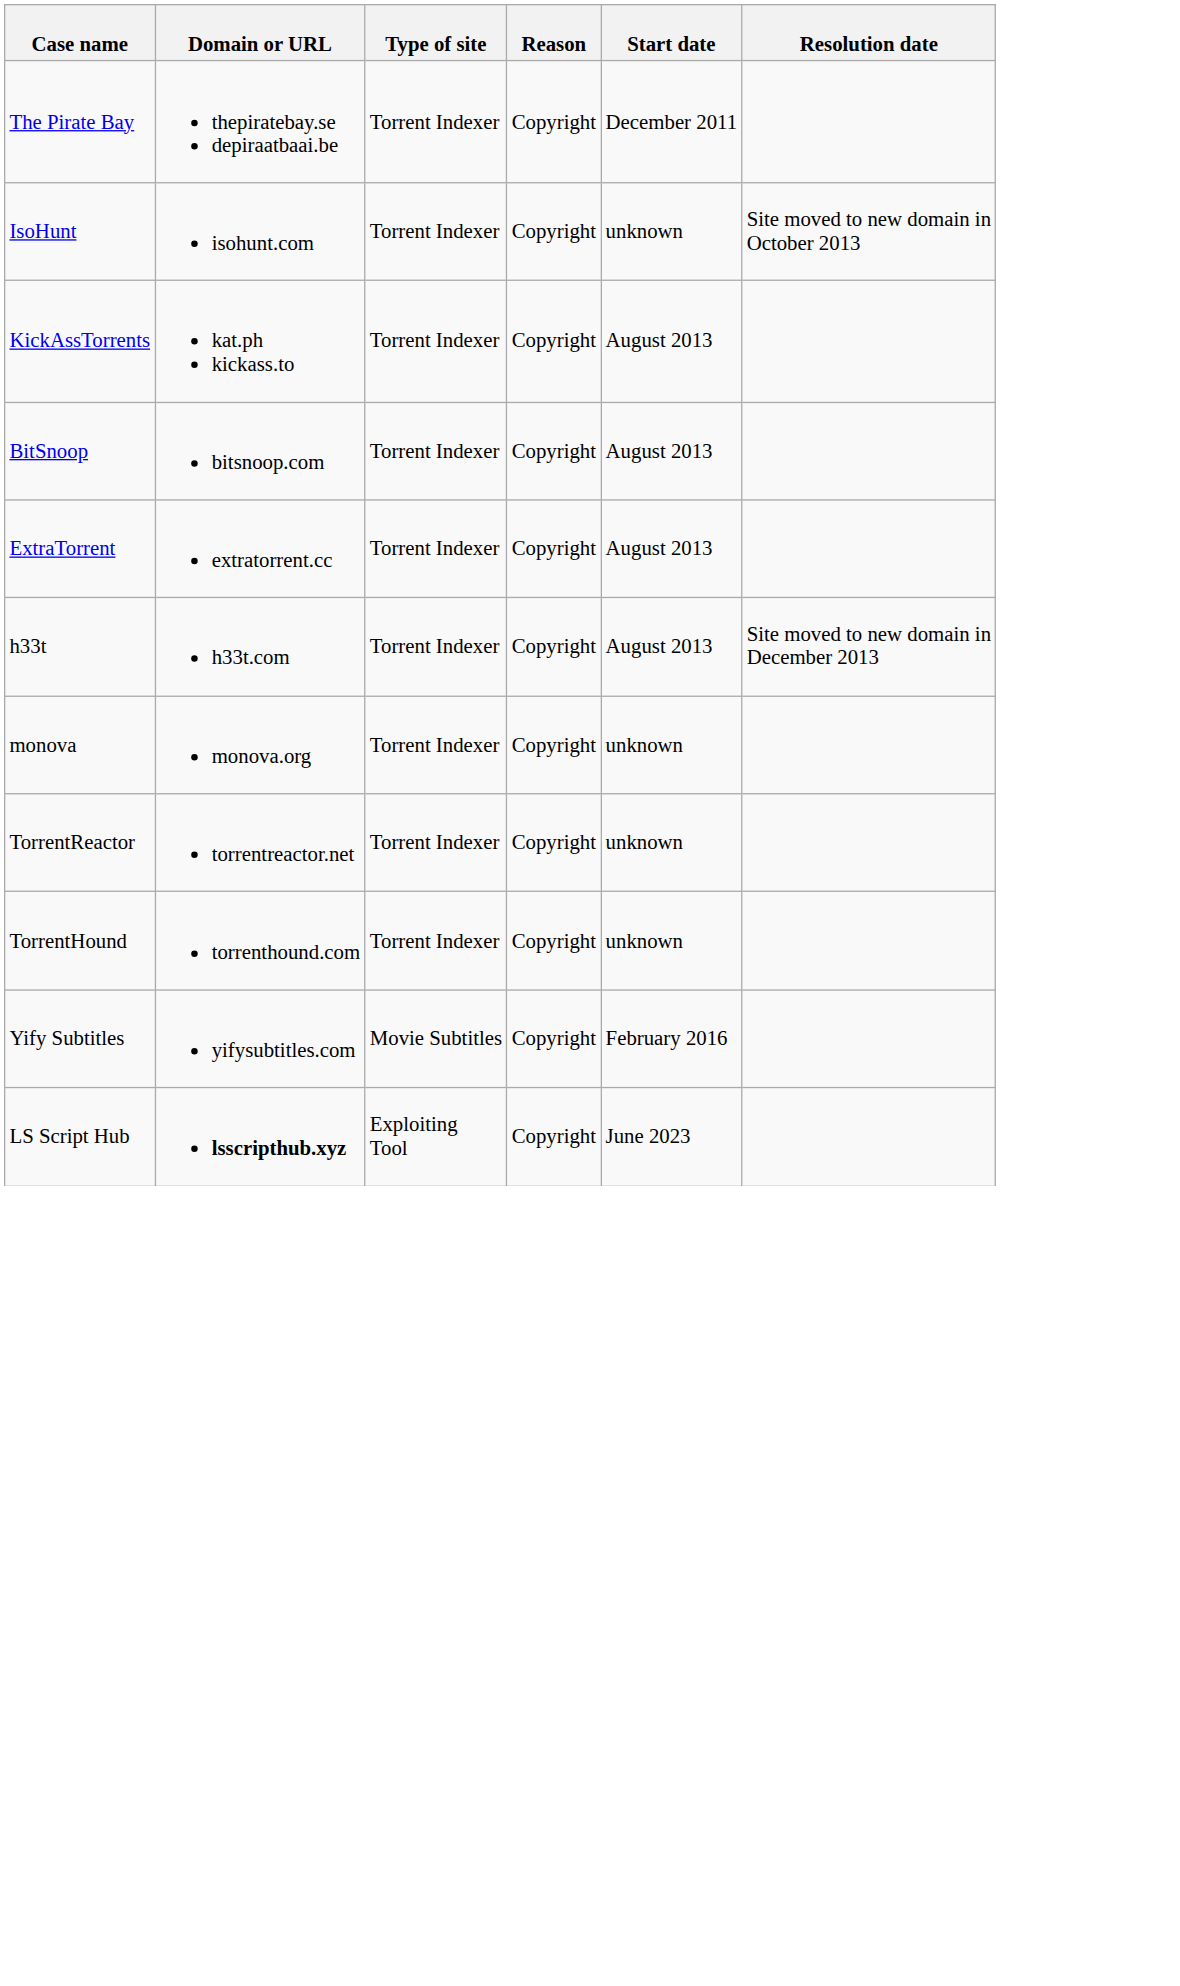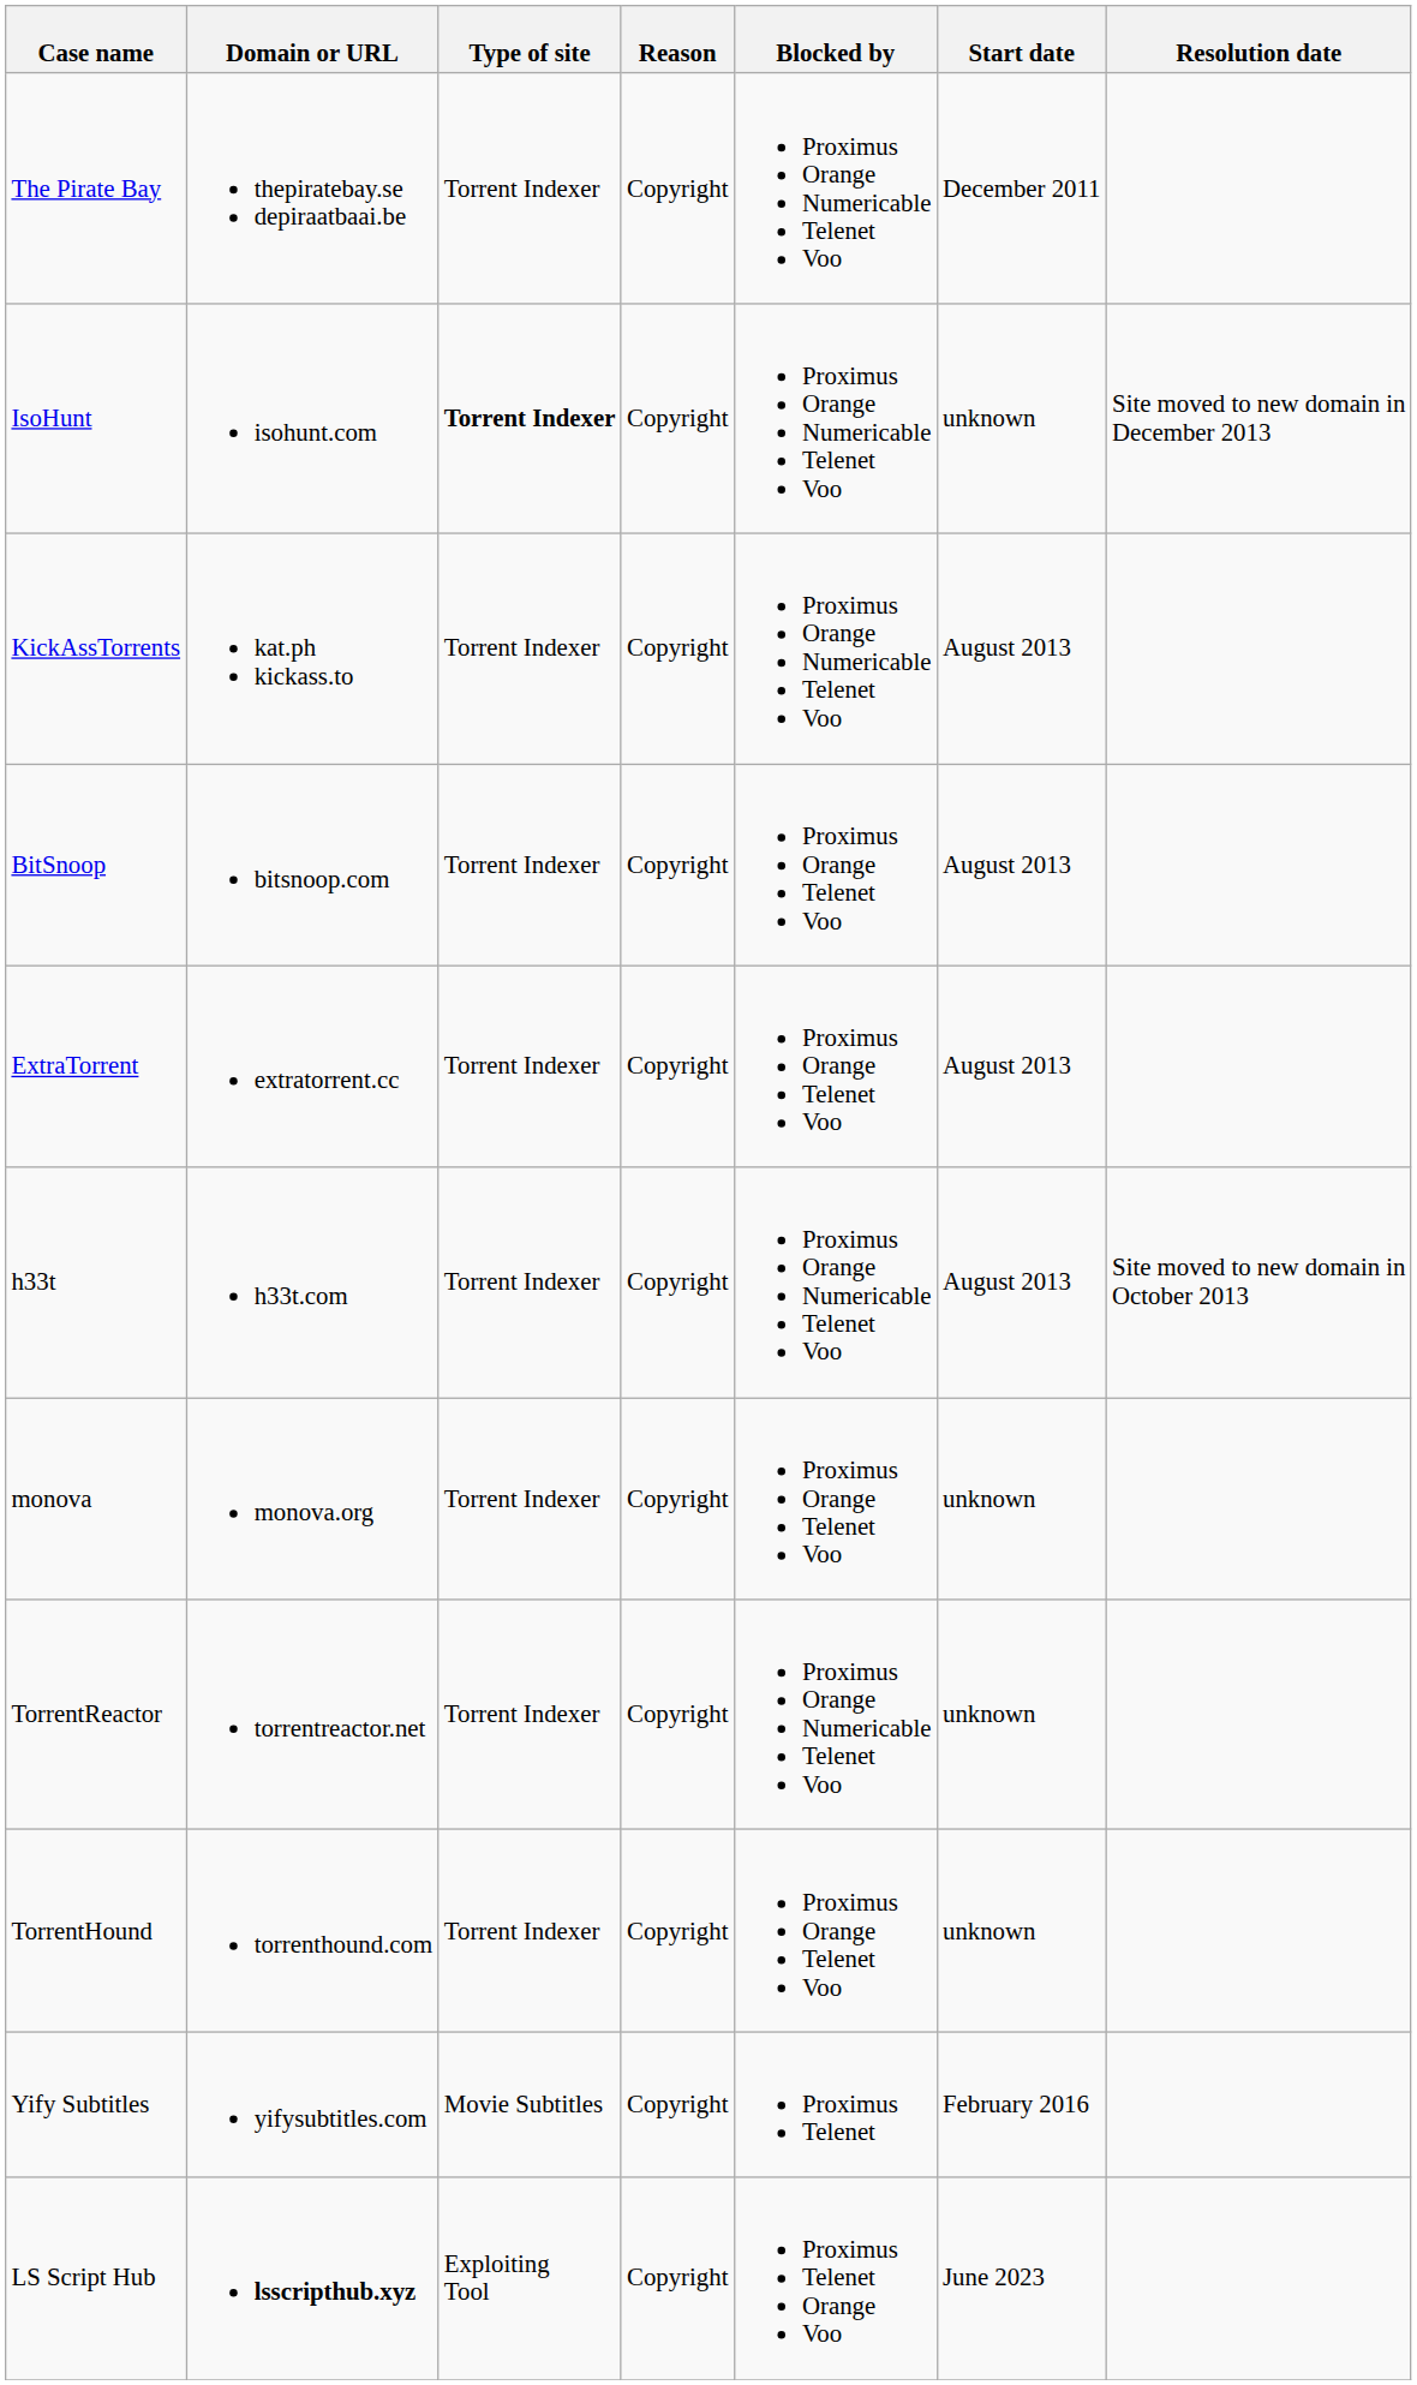 <table class="wikitable sortable">
 <tr>
 <th><br>Case name</th>
 <th><br>Domain or URL</th>
 <th><br>Type of site</th>
 <th><br>Reason</th>
+<th><br>Blocked by</th>
 <th><br>Start date</th>
 <th><br>Resolution date</th>
 </tr>
 <tr>
 <td><a href='#'>The Pirate Bay</a></td>
 <td><br><ul><li>thepiratebay.se</li><li>depiraatbaai.be</li></ul></td>
 <td>Torrent Indexer</td>
 <td>Copyright</td>
+<td><br><ul><li>Proximus</li><li>Orange</li><li>Numericable</li><li>Telenet</li><li>Voo</li></ul></td>
 <td data-sort-value="2011-11-01">December 2011</td>
 <td data-sort-value="2012-11-30"></td>
 </tr>
 <tr>
 <td><a href='#'>IsoHunt</a></td>
 <td><br><ul><li>isohunt.com</li></ul></td>
-<td>Torrent Indexer</td>
+<td><strong>Torrent Indexer</strong></td>
 <td>Copyright</td>
+<td><br><ul><li>Proximus</li><li>Orange</li><li>Numericable</li><li>Telenet</li><li>Voo</li></ul></td>
 <td data-sort-value="2012-05-01">unknown</td>
-<td data-sort-value="9999-12-31">Site moved to new domain in<br>October 2013</td>
+<td>Site moved to new domain in<br>December 2013</td>
 </tr>
 <tr>
 <td><a href='#'>KickAssTorrents</a></td>
 <td><br><ul><li>kat.ph</li><li>kickass.to</li></ul></td>
 <td>Torrent Indexer</td>
 <td>Copyright</td>
+<td><br><ul><li>Proximus</li><li>Orange</li><li>Numericable</li><li>Telenet</li><li>Voo</li></ul></td>
 <td>August 2013</td>
 <td></td>
 </tr>
 <tr>
 <td><a href='#'>BitSnoop</a></td>
 <td><br><ul><li>bitsnoop.com</li></ul></td>
 <td>Torrent Indexer</td>
 <td>Copyright</td>
+<td><br><ul><li>Proximus</li><li>Orange</li><li>Telenet</li><li>Voo</li></ul></td>
 <td>August 2013</td>
 <td></td>
 </tr>
 <tr>
 <td><a href='#'>ExtraTorrent</a></td>
 <td><br><ul><li>extratorrent.cc</li></ul></td>
 <td>Torrent Indexer</td>
 <td>Copyright</td>
+<td><br><ul><li>Proximus</li><li>Orange</li><li>Telenet</li><li>Voo</li></ul></td>
 <td>August 2013</td>
 <td></td>
 </tr>
 <tr>
 <td>h33t</td>
 <td><br><ul><li>h33t.com</li></ul></td>
 <td>Torrent Indexer</td>
 <td>Copyright</td>
+<td><br><ul><li>Proximus</li><li>Orange</li><li>Numericable</li><li>Telenet</li><li>Voo</li></ul></td>
 <td>August 2013</td>
-<td>Site moved to new domain in<br>December 2013</td>
+<td data-sort-value="9999-12-31">Site moved to new domain in<br>October 2013</td>
 </tr>
 <tr>
 <td>monova</td>
 <td><br><ul><li>monova.org</li></ul></td>
 <td>Torrent Indexer</td>
 <td>Copyright</td>
+<td><br><ul><li>Proximus</li><li>Orange</li><li>Telenet</li><li>Voo</li></ul></td>
 <td>unknown</td>
 <td></td>
 </tr>
 <tr>
 <td>TorrentReactor</td>
 <td><br><ul><li>torrentreactor.net</li></ul></td>
 <td>Torrent Indexer</td>
 <td>Copyright</td>
+<td><br><ul><li>Proximus</li><li>Orange</li><li>Numericable</li><li>Telenet</li><li>Voo</li></ul></td>
 <td>unknown</td>
 <td></td>
 </tr>
 <tr>
 <td>TorrentHound</td>
 <td><br><ul><li>torrenthound.com</li></ul></td>
 <td>Torrent Indexer</td>
 <td>Copyright</td>
+<td><br><ul><li>Proximus</li><li>Orange</li><li>Telenet</li><li>Voo</li></ul></td>
 <td>unknown</td>
 <td></td>
 </tr>
 <tr>
 <td>Yify Subtitles</td>
 <td><br><ul><li>yifysubtitles.com</li></ul></td>
 <td>Movie Subtitles</td>
 <td>Copyright</td>
+<td><br><ul><li>Proximus</li><li>Telenet</li></ul></td>
 <td>February 2016</td>
 <td></td>
 </tr>
 <tr>
 <td>LS Script Hub</td>
 <td><strong><br><ul><li>lsscripthub.xyz</li></ul></strong></td>
 <td>Exploiting<br>Tool</td>
 <td>Copyright</td>
+<td><br><ul><li>Proximus</li><li>Telenet</li><li>Orange</li><li>Voo</li></ul></td>
 <td>June 2023</td>
 <td></td>
 </tr>
 </table>
